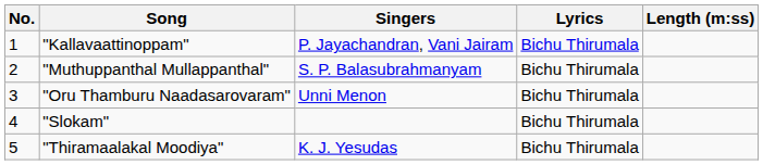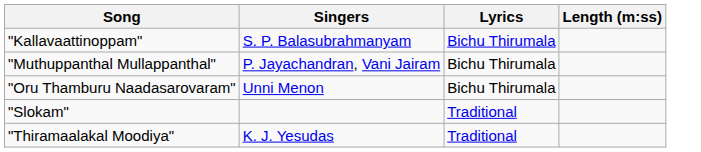 <table class="wikitable" style="font-size:95%;">
 <tr>
-<th>No.</th>
 <th>Song</th>
 <th>Singers</th>
 <th>Lyrics</th>
 <th>Length (m:ss)</th>
 </tr>
 <tr>
-<td>1</td>
 <td>"Kallavaattinoppam"</td>
-<td><a href='#'>P. Jayachandran</a>, <a href='#'>Vani Jairam</a></td>
+<td><a href='#'>S. P. Balasubrahmanyam</a></td>
 <td><a href='#'>Bichu Thirumala</a></td>
 <td></td>
 </tr>
 <tr>
-<td>2</td>
 <td>"Muthuppanthal Mullappanthal"</td>
-<td><a href='#'>S. P. Balasubrahmanyam</a></td>
+<td><a href='#'>P. Jayachandran</a>, <a href='#'>Vani Jairam</a></td>
 <td>Bichu Thirumala</td>
 <td></td>
 </tr>
 <tr>
-<td>3</td>
 <td>"Oru Thamburu Naadasarovaram"</td>
 <td><a href='#'>Unni Menon</a></td>
 <td>Bichu Thirumala</td>
 <td></td>
 </tr>
 <tr>
-<td>4</td>
 <td>"Slokam"</td>
 <td></td>
-<td>Bichu Thirumala</td>
+<td><a href='#'>Traditional</a></td>
 <td></td>
 </tr>
 <tr>
-<td>5</td>
 <td>"Thiramaalakal Moodiya"</td>
 <td><a href='#'>K. J. Yesudas</a></td>
-<td>Bichu Thirumala</td>
+<td><a href='#'>Traditional</a></td>
 <td></td>
 </tr>
 </table>
